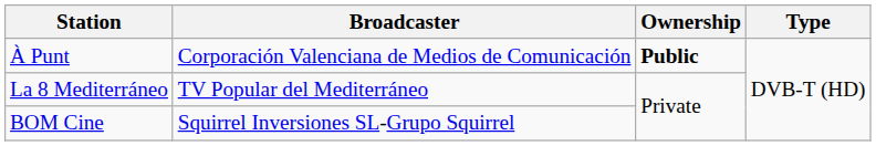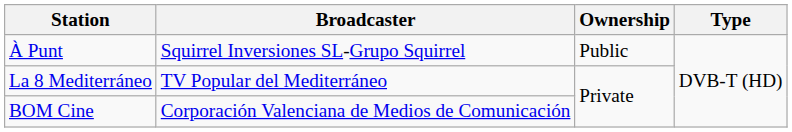 <table class="wikitable">
 <tr>
 <th>Station</th>
 <th>Broadcaster</th>
 <th>Ownership</th>
 <th>Type</th>
 </tr>
 <tr>
 <td><a href='#'>À Punt</a></td>
-<td><a href='#'>Corporación Valenciana de Medios de Comunicación</a></td>
-<td><strong>Public</strong></td>
+<td><a href='#'>Squirrel Inversiones SL</a>-<a href='#'>Grupo Squirrel</a></td>
+<td>Public</td>
 <td rowspan="3">DVB-T (HD)</td>
 </tr>
 <tr>
 <td><a href='#'>La 8 Mediterráneo</a></td>
 <td><a href='#'>TV Popular del Mediterráneo</a></td>
 <td rowspan="2">Private</td>
 </tr>
 <tr>
 <td><a href='#'>BOM Cine</a></td>
-<td><a href='#'>Squirrel Inversiones SL</a>-<a href='#'>Grupo Squirrel</a></td>
+<td><a href='#'>Corporación Valenciana de Medios de Comunicación</a></td>
 </tr>
 </table>
